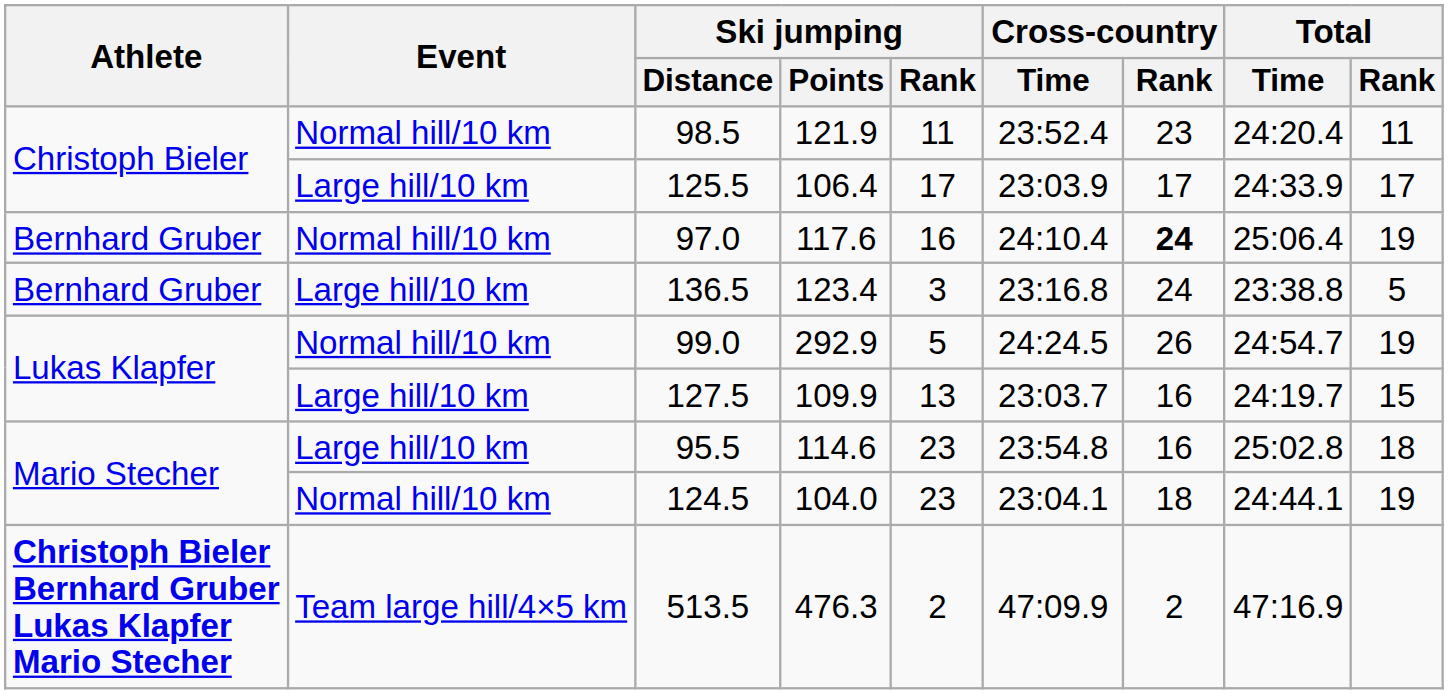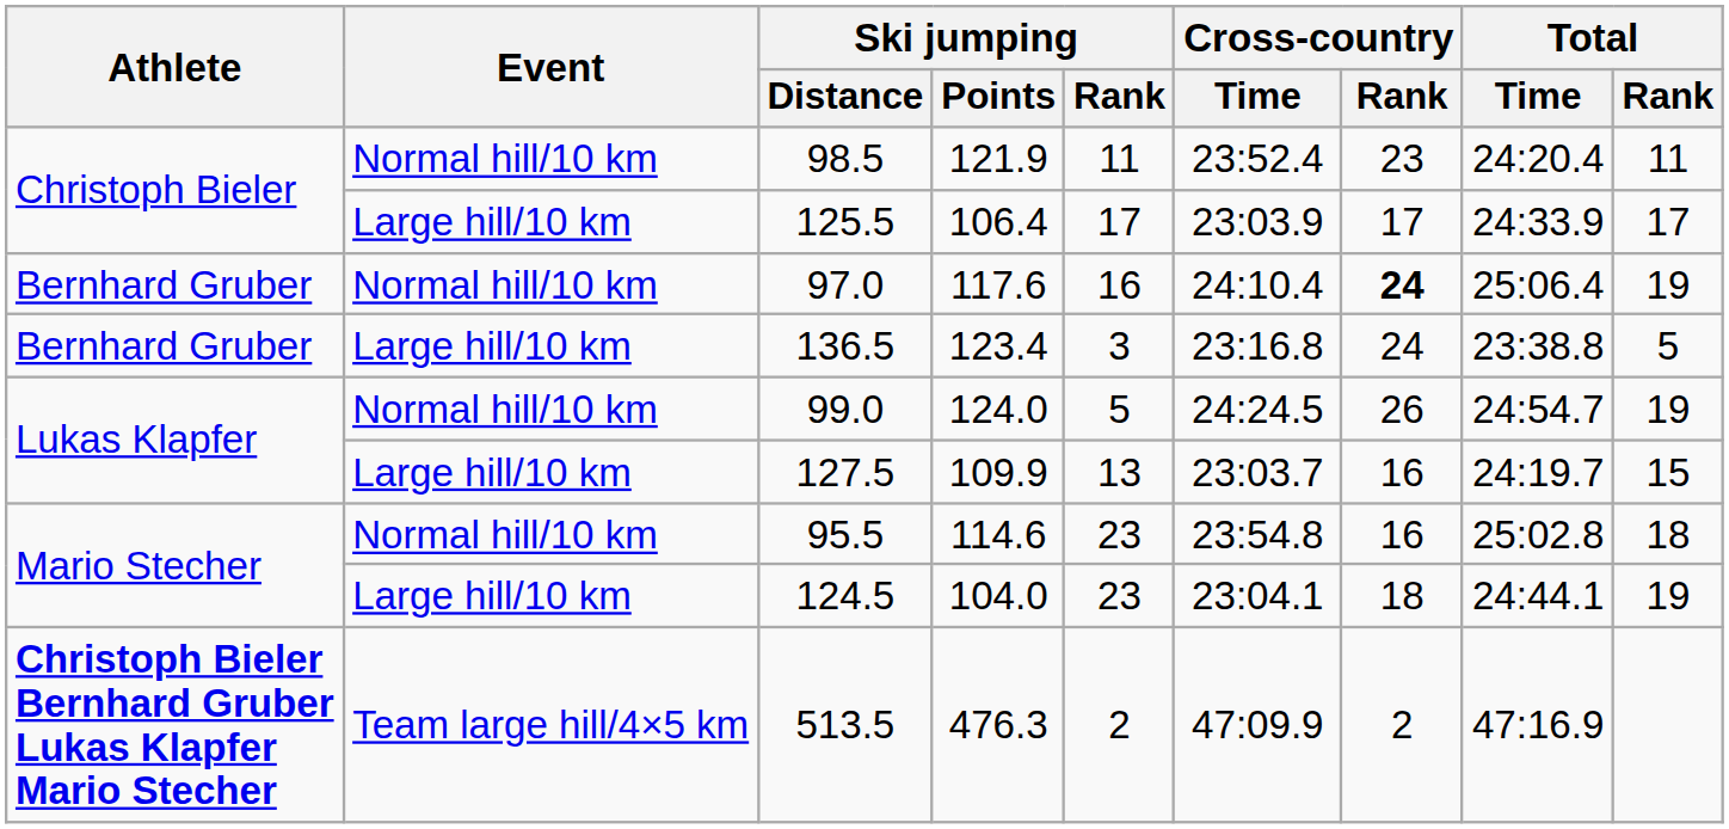 <table class="wikitable" style="font-size:90%">
 <tr>
 <th rowspan="2">Athlete</th>
 <th rowspan="2">Event</th>
 <th colspan="3">Ski jumping</th>
 <th colspan="2">Cross-country</th>
 <th colspan="2">Total</th>
 </tr>
 <tr style="font-size:95%">
 <th>Distance</th>
 <th>Points</th>
 <th>Rank</th>
 <th>Time</th>
 <th>Rank</th>
 <th>Time</th>
 <th>Rank</th>
 </tr>
 <tr align=center>
 <td align=left rowspan=2><a href='#'>Christoph Bieler</a></td>
 <td align=left><a href='#'>Normal hill/10 km</a></td>
 <td>98.5</td>
 <td>121.9</td>
 <td>11</td>
 <td>23:52.4</td>
 <td>23</td>
 <td>24:20.4</td>
 <td>11</td>
 </tr>
 <tr align=center>
 <td align=left><a href='#'>Large hill/10 km</a></td>
 <td>125.5</td>
 <td>106.4</td>
 <td>17</td>
 <td>23:03.9</td>
 <td>17</td>
 <td>24:33.9</td>
 <td>17</td>
 </tr>
 <tr align=center>
 <td align=left><a href='#'>Bernhard Gruber</a></td>
 <td align=left><a href='#'>Normal hill/10 km</a></td>
 <td>97.0</td>
 <td>117.6</td>
 <td>16</td>
 <td>24:10.4</td>
 <td><strong>24</strong></td>
 <td>25:06.4</td>
 <td>19</td>
 </tr>
 <tr align=center>
 <td align=left><a href='#'>Bernhard Gruber</a></td>
 <td align=left><a href='#'>Large hill/10 km</a></td>
 <td>136.5</td>
 <td>123.4</td>
 <td>3</td>
 <td>23:16.8</td>
 <td>24</td>
 <td>23:38.8</td>
 <td>5</td>
 </tr>
 <tr align=center>
 <td align=left rowspan=2><a href='#'>Lukas Klapfer</a></td>
 <td align=left><a href='#'>Normal hill/10 km</a></td>
 <td>99.0</td>
-<td>292.9</td>
+<td>124.0</td>
 <td>5</td>
 <td>24:24.5</td>
 <td>26</td>
 <td>24:54.7</td>
 <td>19</td>
 </tr>
 <tr align=center>
 <td align=left><a href='#'>Large hill/10 km</a></td>
 <td>127.5</td>
 <td>109.9</td>
 <td>13</td>
 <td>23:03.7</td>
 <td>16</td>
 <td>24:19.7</td>
 <td>15</td>
 </tr>
 <tr align=center>
 <td align=left rowspan=2><a href='#'>Mario Stecher</a></td>
-<td align=left><a href='#'>Large hill/10 km</a></td>
+<td align=left><a href='#'>Normal hill/10 km</a></td>
 <td>95.5</td>
 <td>114.6</td>
 <td>23</td>
 <td>23:54.8</td>
 <td>16</td>
 <td>25:02.8</td>
 <td>18</td>
 </tr>
 <tr align=center>
-<td align=left><a href='#'>Normal hill/10 km</a></td>
+<td align=left><a href='#'>Large hill/10 km</a></td>
 <td>124.5</td>
 <td>104.0</td>
 <td>23</td>
 <td>23:04.1</td>
 <td>18</td>
 <td>24:44.1</td>
 <td>19</td>
 </tr>
 <tr align=center>
 <td align=left><strong><a href='#'>Christoph Bieler</a><br><a href='#'>Bernhard Gruber</a><br><a href='#'>Lukas Klapfer</a><br><a href='#'>Mario Stecher</a></strong></td>
 <td align=left><a href='#'>Team large hill/4×5 km</a></td>
 <td>513.5</td>
 <td>476.3</td>
 <td>2</td>
 <td>47:09.9</td>
 <td>2</td>
 <td>47:16.9</td>
 <td></td>
 </tr>
 </table>
